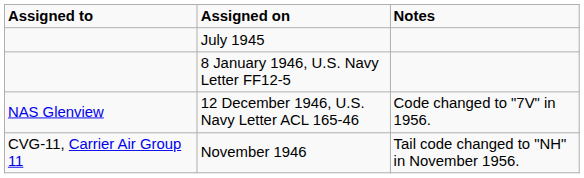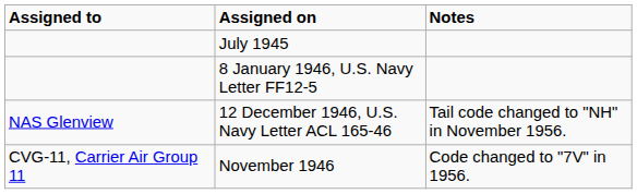 <table class="wikitable" style="width: 70%;">
 <tr>
 <td style="width: 200px;"><strong>Assigned to</strong></td>
 <td style="width: 200px;"><strong>Assigned on</strong></td>
 <td><strong>Notes</strong></td>
 </tr>
 <tr>
 <td></td>
 <td>July 1945</td>
 <td></td>
 </tr>
 <tr>
 <td></td>
 <td>8 January 1946, U.S. Navy Letter FF12-5</td>
 <td></td>
 </tr>
 <tr>
 <td><a href='#'>NAS Glenview</a></td>
 <td>12 December 1946, U.S. Navy Letter ACL 165-46</td>
-<td>Code changed to "7V" in 1956.</td>
+<td>Tail code changed to "NH" in November 1956.</td>
 </tr>
 <tr>
 <td>CVG-11, <a href='#'>Carrier Air Group 11</a></td>
 <td>November 1946</td>
-<td>Tail code changed to "NH" in November 1956.</td>
+<td>Code changed to "7V" in 1956.</td>
 </tr>
 </table>
